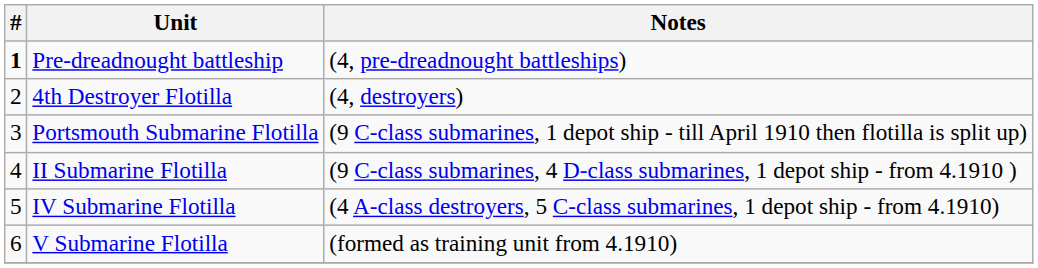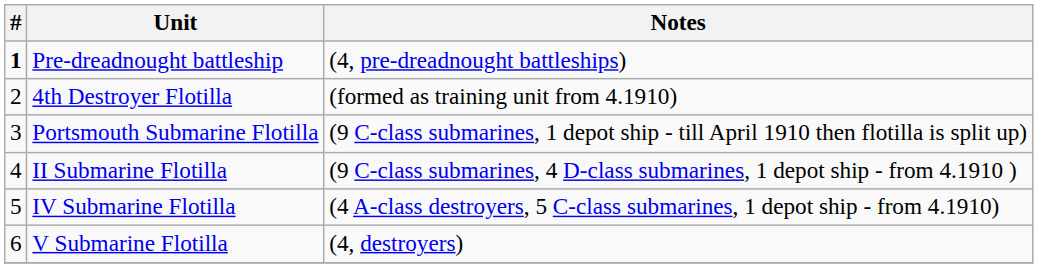 <table class=wikitable>
 <tr>
 <th>#</th>
 <th>Unit</th>
 <th>Notes</th>
 </tr>
 <tr>
 <td><strong>1</strong></td>
 <td><a href='#'>Pre-dreadnought battleship</a></td>
 <td>(4, <a href='#'>pre-dreadnought battleships</a>)</td>
 </tr>
 <tr>
 <td>2</td>
 <td><a href='#'>4th Destroyer Flotilla</a></td>
-<td>(4, <a href='#'>destroyers</a>)</td>
+<td>(formed as training unit from 4.1910)</td>
 </tr>
 <tr>
 <td>3</td>
 <td><a href='#'>Portsmouth Submarine Flotilla</a></td>
 <td>(9 <a href='#'>C-class submarines</a>, 1 depot ship - till April 1910 then flotilla is split up)</td>
 </tr>
 <tr>
 <td>4</td>
 <td><a href='#'>II Submarine Flotilla</a></td>
 <td>(9 <a href='#'>C-class submarines</a>, 4 <a href='#'>D-class submarines</a>, 1 depot ship - from 4.1910 )</td>
 </tr>
 <tr>
 <td>5</td>
 <td><a href='#'>IV Submarine Flotilla</a></td>
 <td>(4 <a href='#'>A-class destroyers</a>, 5 <a href='#'>C-class submarines</a>, 1 depot ship - from 4.1910)</td>
 </tr>
 <tr>
 <td>6</td>
 <td><a href='#'>V Submarine Flotilla</a></td>
-<td>(formed as training unit from 4.1910)</td>
+<td>(4, <a href='#'>destroyers</a>)</td>
 </tr>
 <tr>
 </tr>
 </table>
